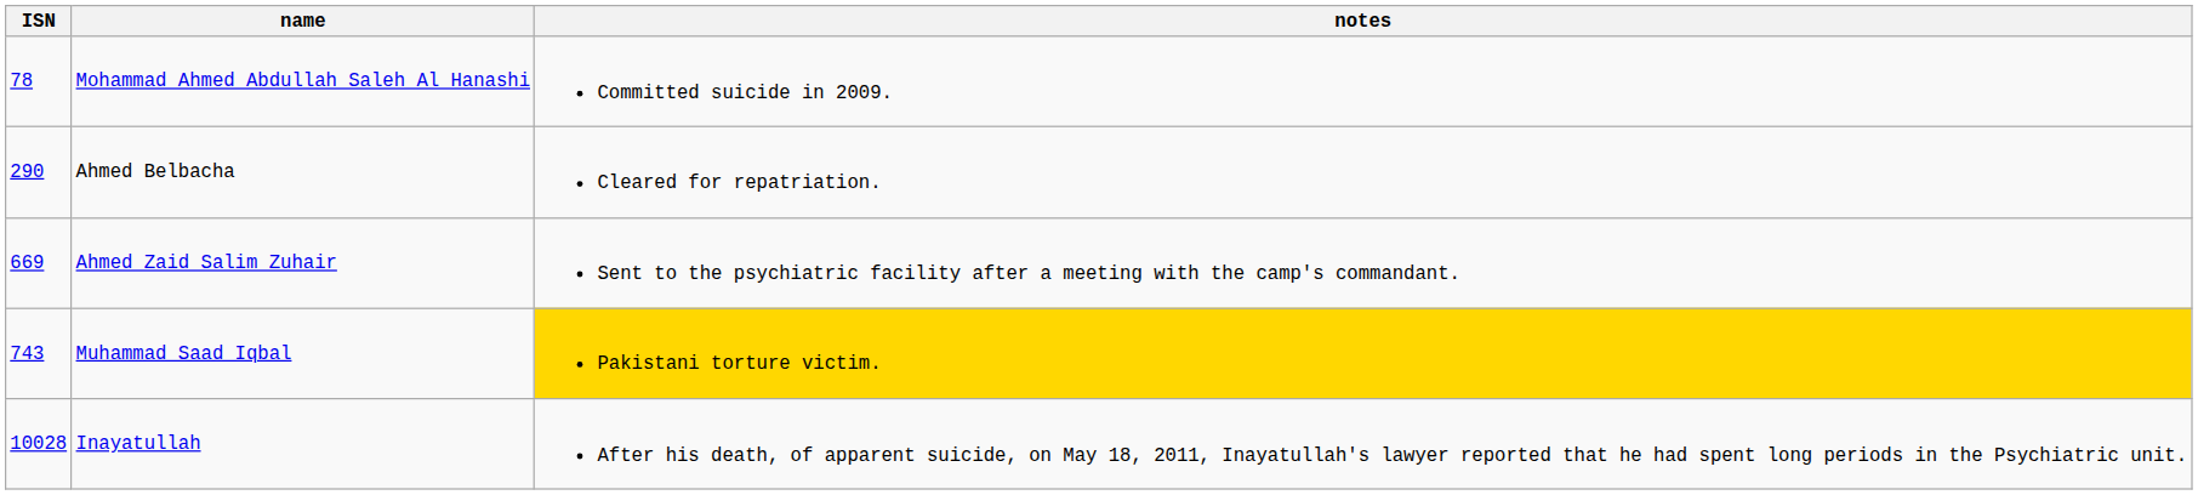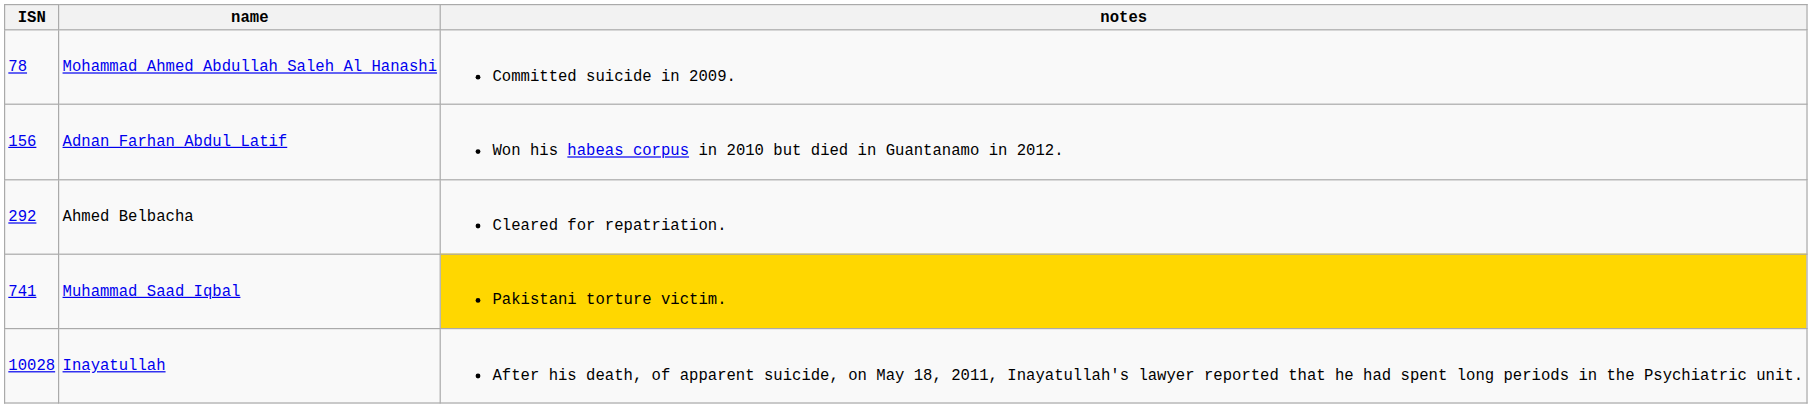 <table class="wikitable sortable">
 <tr>
 <th><strong>ISN</strong></th>
 <th><strong>name</strong></th>
 <th><strong>notes</strong></th>
 </tr>
 <tr>
 <td><a href='#'>78</a></td>
 <td><a href='#'>Mohammad Ahmed Abdullah Saleh Al Hanashi</a></td>
 <td><br><ul><li>Committed suicide in 2009.</li></ul></td>
 </tr>
 <tr>
-<td><a href='#'>290</a></td>
+<td><a href='#'>156</a></td>
+<td><a href='#'>Adnan Farhan Abdul Latif</a></td>
+<td><br><ul><li>Won his <a href='#'>habeas corpus</a> in 2010 but died in Guantanamo in 2012.</li></ul></td>
+</tr>
+<tr>
+<td><a href='#'>292</a></td>
 <td>Ahmed Belbacha</td>
 <td><br><ul><li>Cleared for repatriation.</li></ul></td>
 </tr>
 <tr>
-<td><a href='#'>669</a></td>
-<td><a href='#'>Ahmed Zaid Salim Zuhair</a></td>
-<td><br><ul><li>Sent to the psychiatric facility after a meeting with the camp's commandant.</li></ul></td>
-</tr>
-<tr>
-<td><a href='#'>743</a></td>
+<td><a href='#'>741</a></td>
 <td><a href='#'>Muhammad Saad Iqbal</a></td>
 <td style="background: gold;"><br><ul><li>Pakistani torture victim.</li></ul></td>
 </tr>
 <tr>
 <td><a href='#'>10028</a></td>
 <td><a href='#'>Inayatullah</a></td>
 <td><br><ul><li>After his death, of apparent suicide, on May 18, 2011, Inayatullah's lawyer reported that he had spent long periods in the Psychiatric unit.</li></ul></td>
 </tr>
 </table>
